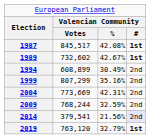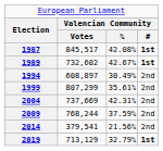 <table class="wikitable" style="font-size:90%; text-align:center;">
 <tr>
 <td colspan="4" align="center"><a href='#'>European Parliament</a></td>
 </tr>
 <tr>
 <th rowspan="2" width="75">Election</th>
 <th colspan="3">Valencian Community</th>
 </tr>
 <tr>
 <th width="70">Votes</th>
 <th width="35">%</th>
 <th width="25">#</th>
 </tr>
 <tr>
 <th><a href='#'>1987</a></th>
 <td>845,517</td>
 <td>42.08%</td>
 <td><strong>1st</strong></td>
 </tr>
 <tr>
 <th><a href='#'>1989</a></th>
 <td>732,602</td>
 <td>42.67%</td>
 <td><strong>1st</strong></td>
 </tr>
 <tr>
 <th><a href='#'>1994</a></th>
-<td>608,899</td>
+<td>608,897</td>
 <td>30.49%</td>
 <td>2nd</td>
 </tr>
 <tr>
 <th><a href='#'>1999</a></th>
 <td>807,299</td>
-<td>35.16%</td>
+<td>35.61%</td>
 <td>2nd</td>
 </tr>
 <tr>
 <th><a href='#'>2004</a></th>
-<td>773,669</td>
+<td>737,669</td>
 <td>42.31%</td>
 <td>2nd</td>
 </tr>
 <tr>
 <th><a href='#'>2009</a></th>
 <td>768,244</td>
-<td>32.59%</td>
+<td>37.59%</td>
 <td>2nd</td>
 </tr>
 <tr>
 <th><a href='#'>2014</a></th>
 <td>379,541</td>
 <td>21.56%</td>
-<td style="background: lavender;">2nd</td>
+<td>2nd</td>
 </tr>
 <tr>
 <th><a href='#'>2019</a></th>
-<td>763,120</td>
+<td>713,129</td>
 <td>32.79%</td>
 <td><strong>1st</strong></td>
 </tr>
 </table>
